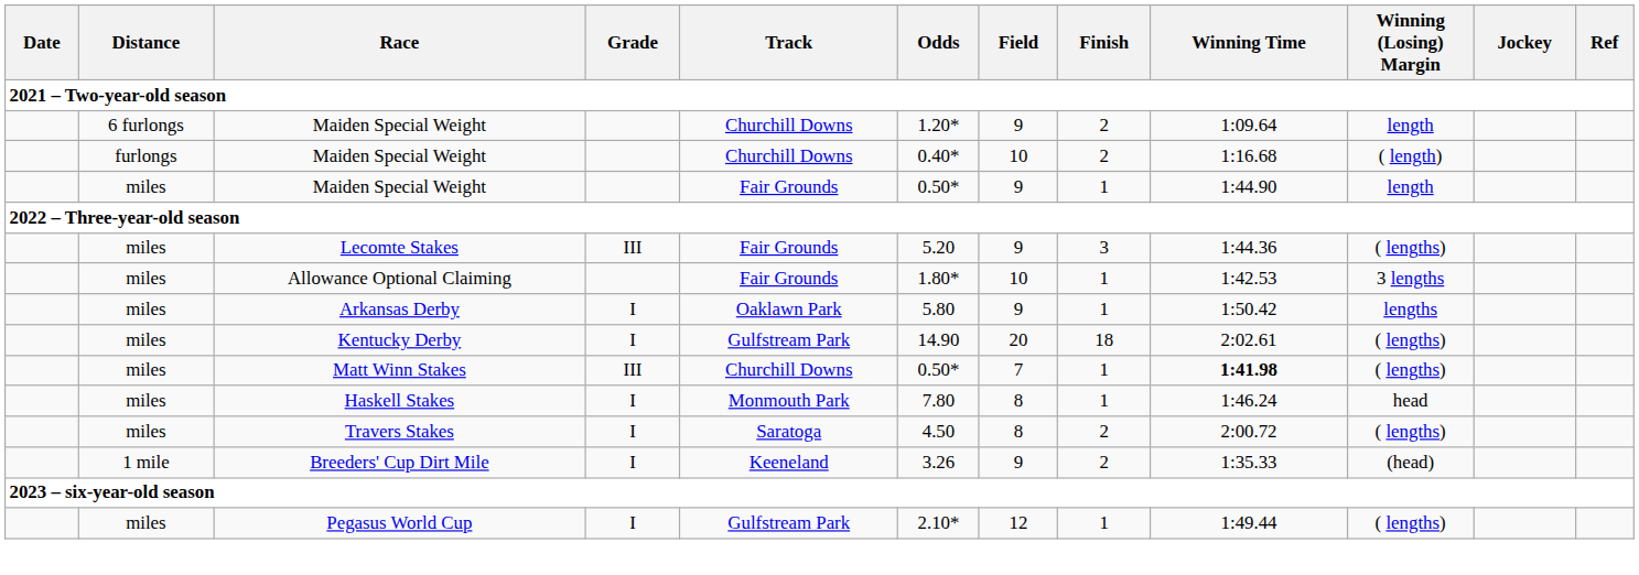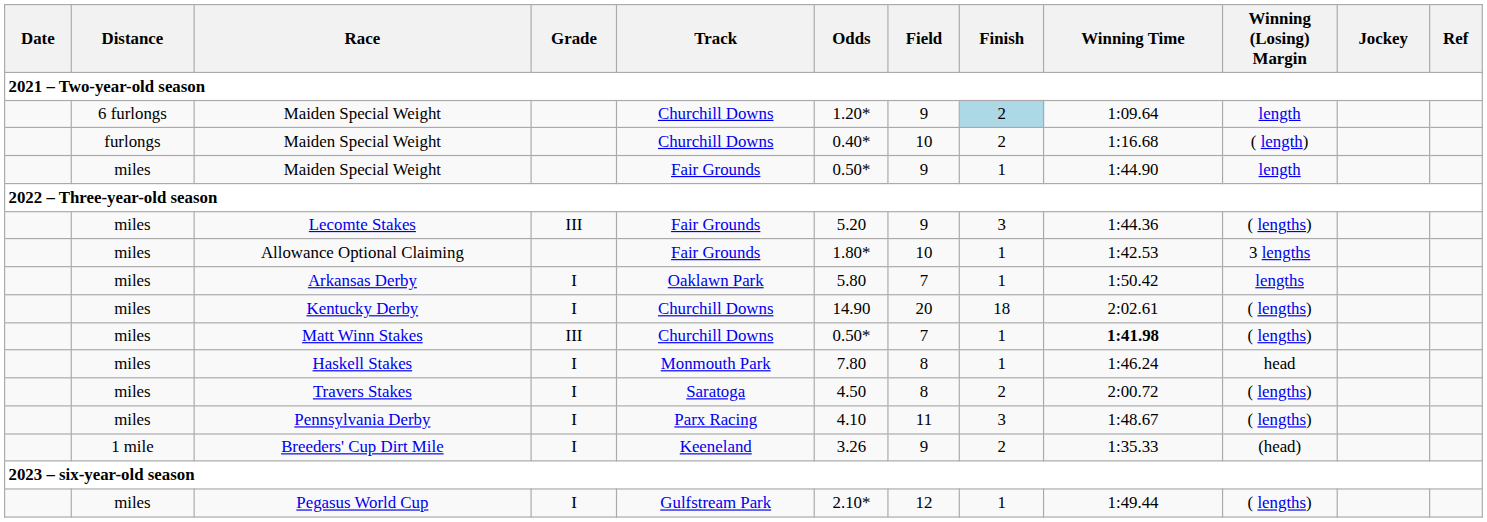 <table class = "wikitable sortable" style="text-align:center; width:100%; font-size:90%">
 <tr>
 <th scope="col">Date</th>
 <th scope="col">Distance</th>
 <th scope="col">Race</th>
 <th scope="col">Grade</th>
 <th scope="col">Track</th>
 <th scope="col">Odds</th>
 <th scope="col">Field</th>
 <th scope="col">Finish</th>
 <th scope="col">Winning Time</th>
 <th scope="col">Winning<br>(Losing)<br>Margin</th>
 <th scope="col">Jockey</th>
 <th scope="col" class="unsortable">Ref</th>
 </tr>
 <tr style="background-color:white">
 <td align="left" colspan=12><strong>2021 – Two-year-old season</strong></td>
 </tr>
 <tr>
 <td></td>
 <td> 6 furlongs</td>
 <td>Maiden Special Weight</td>
 <td></td>
 <td><a href='#'>Churchill Downs</a></td>
 <td>1.20*</td>
 <td>9</td>
-<td>2</td>
+<td style="background: lightblue;">2</td>
 <td>1:09.64</td>
 <td> <a href='#'>length</a></td>
 <td></td>
 <td></td>
 </tr>
 <tr>
 <td></td>
 <td>  furlongs</td>
 <td>Maiden Special Weight</td>
 <td></td>
 <td><a href='#'>Churchill Downs</a></td>
 <td>0.40*</td>
 <td>10</td>
 <td>2</td>
 <td>1:16.68</td>
 <td>( <a href='#'>length</a>)</td>
 <td></td>
 <td></td>
 </tr>
 <tr>
 <td></td>
 <td>  miles</td>
 <td>Maiden Special Weight</td>
 <td></td>
 <td><a href='#'>Fair Grounds</a></td>
 <td>0.50*</td>
 <td>9</td>
 <td>1</td>
 <td>1:44.90</td>
 <td> <a href='#'>length</a></td>
 <td></td>
 <td></td>
 </tr>
 <tr style="background-color:white">
 <td align="left" colspan=12><strong>2022 – Three-year-old season</strong></td>
 </tr>
 <tr>
 <td></td>
 <td>  miles</td>
 <td><a href='#'>Lecomte Stakes</a></td>
 <td> III</td>
 <td><a href='#'>Fair Grounds</a></td>
 <td>5.20</td>
 <td>9</td>
 <td>3</td>
 <td>1:44.36</td>
 <td>( <a href='#'>lengths</a>)</td>
 <td></td>
 <td></td>
 </tr>
 <tr>
 <td></td>
 <td>  miles</td>
 <td>Allowance Optional Claiming</td>
 <td></td>
 <td><a href='#'>Fair Grounds</a></td>
 <td>1.80*</td>
 <td>10</td>
 <td>1</td>
 <td>1:42.53</td>
 <td>3 <a href='#'>lengths</a></td>
 <td></td>
 <td></td>
 </tr>
 <tr>
 <td></td>
 <td>  miles</td>
 <td><a href='#'>Arkansas Derby</a></td>
 <td>I</td>
 <td><a href='#'>Oaklawn Park</a></td>
 <td>5.80</td>
-<td>9</td>
+<td>7</td>
 <td>1</td>
 <td>1:50.42</td>
 <td> <a href='#'>lengths</a></td>
 <td></td>
 <td></td>
 </tr>
 <tr>
 <td></td>
 <td>  miles</td>
 <td><a href='#'>Kentucky Derby</a></td>
 <td>I</td>
-<td><a href='#'>Gulfstream Park</a></td>
+<td><a href='#'>Churchill Downs</a></td>
 <td>14.90</td>
 <td>20</td>
 <td>18</td>
 <td>2:02.61</td>
 <td>( <a href='#'>lengths</a>)</td>
 <td></td>
 <td></td>
 </tr>
 <tr>
 <td></td>
 <td>  miles</td>
 <td><a href='#'>Matt Winn Stakes</a></td>
 <td>III</td>
 <td><a href='#'>Churchill Downs</a></td>
 <td>0.50*</td>
 <td>7</td>
 <td>1</td>
 <td><strong>1:41.98</strong></td>
 <td>( <a href='#'>lengths</a>)</td>
 <td></td>
 <td></td>
 </tr>
 <tr>
 <td></td>
 <td>  miles</td>
 <td><a href='#'>Haskell Stakes</a></td>
 <td>I</td>
 <td><a href='#'>Monmouth Park</a></td>
 <td>7.80</td>
 <td>8</td>
 <td>1</td>
 <td>1:46.24</td>
 <td> head</td>
 <td></td>
 <td></td>
 </tr>
 <tr>
 <td></td>
 <td>  miles</td>
 <td><a href='#'>Travers Stakes</a></td>
 <td>I</td>
 <td><a href='#'>Saratoga</a></td>
 <td>4.50</td>
 <td>8</td>
 <td>2</td>
 <td>2:00.72</td>
 <td>( <a href='#'>lengths</a>)</td>
 <td></td>
 <td></td>
 </tr>
 <tr>
 <td></td>
+<td>  miles</td>
+<td><a href='#'>Pennsylvania Derby</a></td>
+<td>I</td>
+<td><a href='#'>Parx Racing</a></td>
+<td>4.10</td>
+<td>11</td>
+<td>3</td>
+<td>1:48.67</td>
+<td>( <a href='#'>lengths</a>)</td>
+<td></td>
+<td></td>
+</tr>
+<tr>
+<td></td>
 <td> 1 mile</td>
 <td><a href='#'>Breeders' Cup Dirt Mile</a></td>
 <td>I</td>
 <td><a href='#'>Keeneland</a></td>
 <td>3.26</td>
 <td>9</td>
 <td>2</td>
 <td>1:35.33</td>
 <td>  (head)</td>
 <td></td>
 <td></td>
 </tr>
 <tr style="background-color:white">
 <td align="left" colspan=12><strong>2023 – six-year-old season</strong></td>
 </tr>
 <tr>
 <td></td>
 <td>  miles</td>
 <td><a href='#'>Pegasus World Cup</a></td>
 <td> I</td>
 <td><a href='#'>Gulfstream Park</a></td>
 <td>2.10*</td>
 <td>12</td>
 <td>1</td>
 <td>1:49.44</td>
 <td>( <a href='#'>lengths</a>)</td>
 <td></td>
 <td></td>
 </tr>
 </table>
